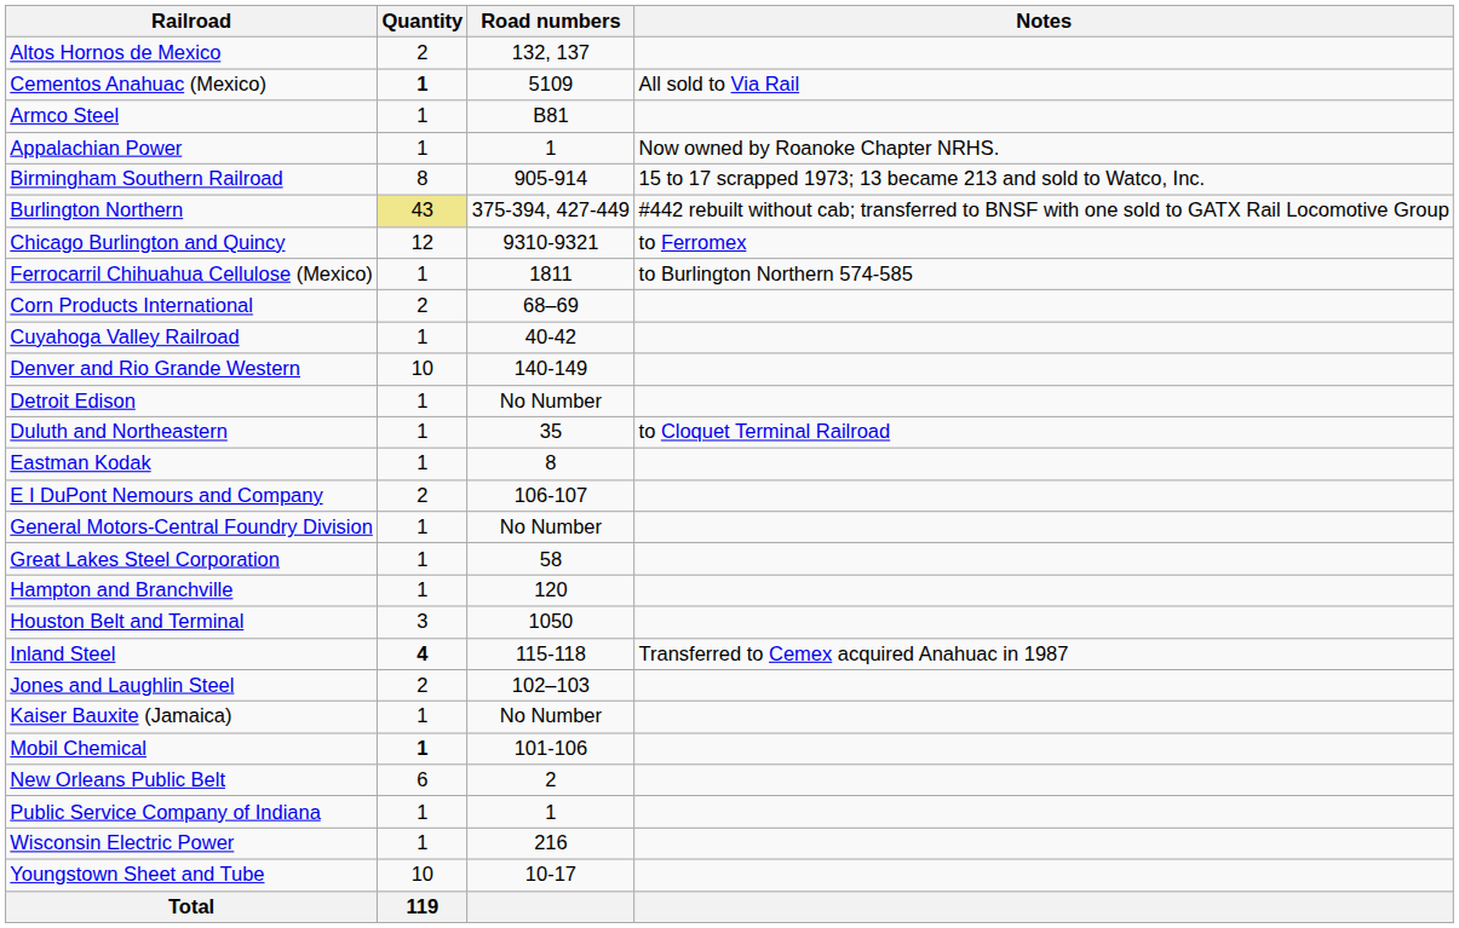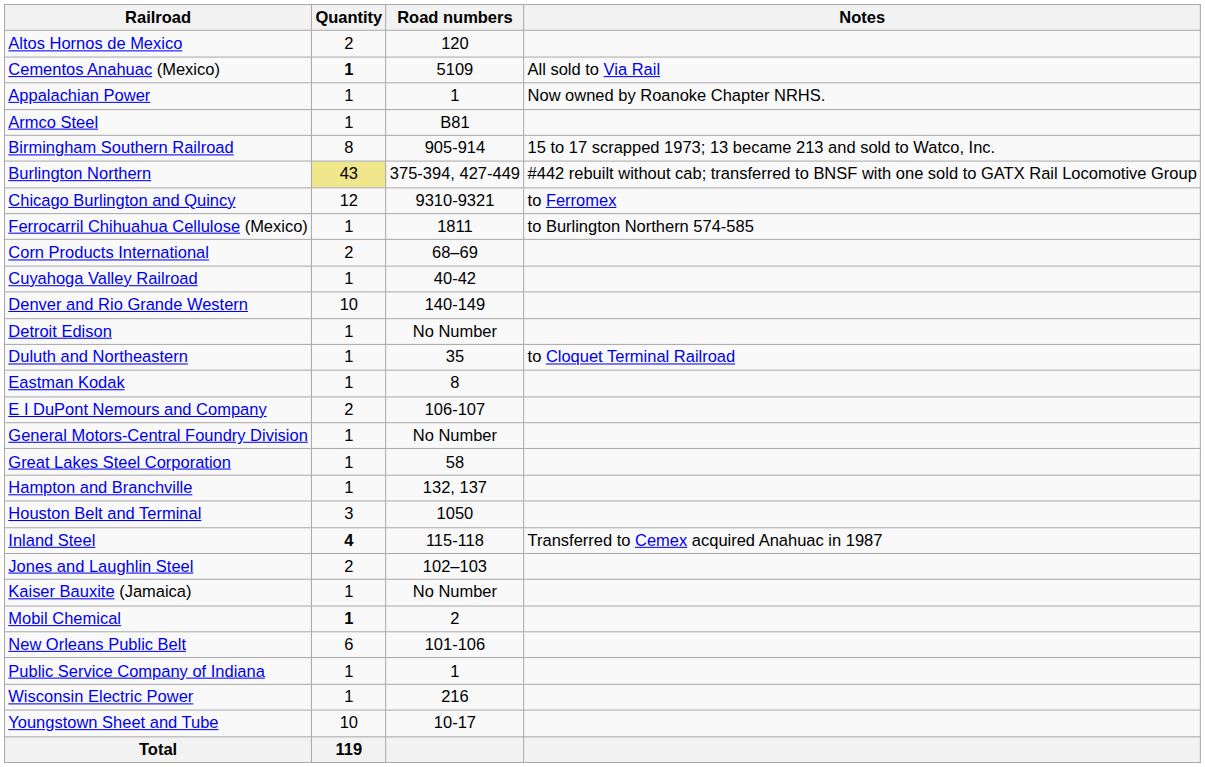 <table class="wikitable">
 <tr>
 <th>Railroad</th>
 <th>Quantity</th>
 <th>Road numbers</th>
 <th>Notes</th>
 </tr>
 <tr>
 <td><a href='#'>Altos Hornos de Mexico</a></td>
 <td style="text-align:center;">2</td>
-<td style="text-align:center;">132, 137</td>
+<td style="text-align:center;">120</td>
 <td></td>
 </tr>
 <tr>
 <td><a href='#'>Cementos Anahuac</a> (Mexico)</td>
 <td style="text-align:center;"><strong>1</strong></td>
 <td style="text-align:center;">5109</td>
 <td>All sold to <a href='#'>Via Rail</a></td>
 </tr>
 <tr>
+<td><a href='#'>Appalachian Power</a></td>
+<td style="text-align:center;">1</td>
+<td style="text-align:center;">1</td>
+<td>Now owned by Roanoke Chapter NRHS.</td>
+</tr>
+<tr>
 <td><a href='#'>Armco Steel</a></td>
 <td style="text-align:center;">1</td>
 <td style="text-align:center;">B81</td>
 <td></td>
-</tr>
-<tr>
-<td><a href='#'>Appalachian Power</a></td>
-<td style="text-align:center;">1</td>
-<td style="text-align:center;">1</td>
-<td>Now owned by Roanoke Chapter NRHS.</td>
 </tr>
 <tr>
 <td><a href='#'>Birmingham Southern Railroad</a></td>
 <td style="text-align:center;">8</td>
 <td style="text-align:center;">905-914</td>
 <td>15 to 17 scrapped 1973; 13 became 213 and sold to Watco, Inc.</td>
 </tr>
 <tr>
 <td><a href='#'>Burlington Northern</a></td>
 <td style="background: khaki; text-align:center;">43</td>
 <td style="text-align:center;">375-394, 427-449</td>
 <td>#442 rebuilt without cab; transferred to BNSF with one sold to GATX Rail Locomotive Group</td>
 </tr>
 <tr>
 <td><a href='#'>Chicago Burlington and Quincy</a></td>
 <td style="text-align:center;">12</td>
 <td style="text-align:center;">9310-9321</td>
 <td>to <a href='#'>Ferromex</a></td>
 </tr>
 <tr>
 <td><a href='#'>Ferrocarril Chihuahua Cellulose</a> (Mexico)</td>
 <td style="text-align:center;">1</td>
 <td style="text-align:center;">1811</td>
 <td>to Burlington Northern 574-585</td>
 </tr>
 <tr>
 <td><a href='#'>Corn Products International</a></td>
 <td style="text-align:center;">2</td>
 <td style="text-align:center;">68–69</td>
 <td></td>
 </tr>
 <tr>
 <td><a href='#'>Cuyahoga Valley Railroad</a></td>
 <td style="text-align:center;">1</td>
 <td style="text-align:center;">40-42</td>
 <td></td>
 </tr>
 <tr>
 <td><a href='#'>Denver and Rio Grande Western</a></td>
 <td style="text-align:center;">10</td>
 <td style="text-align:center;">140-149</td>
 <td></td>
 </tr>
 <tr>
 <td><a href='#'>Detroit Edison</a></td>
 <td style="text-align:center;">1</td>
 <td style="text-align:center;">No Number</td>
 <td></td>
 </tr>
 <tr>
 <td><a href='#'>Duluth and Northeastern</a></td>
 <td style="text-align:center;">1</td>
 <td style="text-align:center;">35</td>
 <td>to <a href='#'>Cloquet Terminal Railroad</a></td>
 </tr>
 <tr>
 <td><a href='#'>Eastman Kodak</a></td>
 <td style="text-align:center;">1</td>
 <td style="text-align:center;">8</td>
 <td></td>
 </tr>
 <tr>
 <td><a href='#'>E I DuPont Nemours and Company</a></td>
 <td style="text-align:center;">2</td>
 <td style="text-align:center;">106-107</td>
 <td></td>
 </tr>
 <tr>
 <td><a href='#'>General Motors-Central Foundry Division</a></td>
 <td style="text-align:center;">1</td>
 <td style="text-align:center;">No Number</td>
 <td></td>
 </tr>
 <tr>
 <td><a href='#'>Great Lakes Steel Corporation</a></td>
 <td style="text-align:center;">1</td>
 <td style="text-align:center;">58</td>
 <td></td>
 </tr>
 <tr>
 <td><a href='#'>Hampton and Branchville</a></td>
 <td style="text-align:center;">1</td>
-<td style="text-align:center;">120</td>
+<td style="text-align:center;">132, 137</td>
 <td></td>
 </tr>
 <tr>
 <td><a href='#'>Houston Belt and Terminal</a></td>
 <td style="text-align:center;">3</td>
 <td style="text-align:center;">1050</td>
 <td></td>
 </tr>
 <tr>
 <td><a href='#'>Inland Steel</a></td>
 <td style="text-align:center;"><strong>4</strong></td>
 <td style="text-align:center;">115-118</td>
 <td>Transferred to <a href='#'>Cemex</a> acquired Anahuac in 1987</td>
 </tr>
 <tr>
 <td><a href='#'>Jones and Laughlin Steel</a></td>
 <td style="text-align:center;">2</td>
 <td style="text-align:center;">102–103</td>
 <td></td>
 </tr>
 <tr>
 <td><a href='#'>Kaiser Bauxite</a> (Jamaica)</td>
 <td style="text-align:center;">1</td>
 <td style="text-align:center;">No Number</td>
 <td></td>
 </tr>
 <tr>
 <td><a href='#'>Mobil Chemical</a></td>
 <td style="text-align:center;"><strong>1</strong></td>
-<td style="text-align:center;">101-106</td>
+<td style="text-align:center;">2</td>
 <td></td>
 </tr>
 <tr>
 <td><a href='#'>New Orleans Public Belt</a></td>
 <td style="text-align:center;">6</td>
-<td style="text-align:center;">2</td>
+<td style="text-align:center;">101-106</td>
 <td></td>
 </tr>
 <tr>
 <td><a href='#'>Public Service Company of Indiana</a></td>
 <td style="text-align:center;">1</td>
 <td style="text-align:center;">1</td>
 <td></td>
 </tr>
 <tr>
 <td><a href='#'>Wisconsin Electric Power</a></td>
 <td style="text-align:center;">1</td>
 <td style="text-align:center;">216</td>
 <td></td>
 </tr>
 <tr>
 <td><a href='#'>Youngstown Sheet and Tube</a></td>
 <td style="text-align:center;">10</td>
 <td style="text-align:center;">10-17</td>
 <td></td>
 </tr>
 <tr>
 <th>Total</th>
 <th>119</th>
 <th></th>
 <th></th>
 </tr>
 <tr>
 </tr>
 </table>
